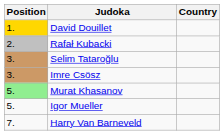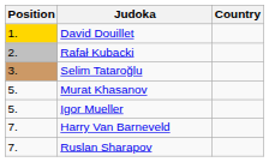 <table class=wikitable>
 <tr>
 <th width=10>Position</th>
 <th width=200>Judoka</th>
 <th width=10>Country</th>
 </tr>
 <tr>
 <td bgcolor=gold>1.</td>
 <td><a href='#'>David Douillet</a></td>
 <td></td>
 </tr>
 <tr>
 <td bgcolor="silver">2.</td>
 <td><a href='#'>Rafał Kubacki</a></td>
 <td></td>
 </tr>
 <tr>
 <td bgcolor="CC9966">3.</td>
 <td><a href='#'>Selim Tataroğlu</a></td>
 <td></td>
 </tr>
 <tr>
-<td bgcolor="CC9966">3.</td>
-<td><a href='#'>Imre Csösz</a></td>
-<td></td>
-</tr>
-<tr>
-<td style="background: lightgreen;">5.</td>
+<td>5.</td>
 <td><a href='#'>Murat Khasanov</a></td>
 <td></td>
 </tr>
 <tr>
 <td>5.</td>
 <td><a href='#'>Igor Mueller</a></td>
 <td></td>
 </tr>
 <tr>
 <td>7.</td>
 <td><a href='#'>Harry Van Barneveld</a></td>
 <td></td>
 </tr>
+<tr>
+<td>7.</td>
+<td><a href='#'>Ruslan Sharapov</a></td>
+<td></td>
+</tr>
 </table>
